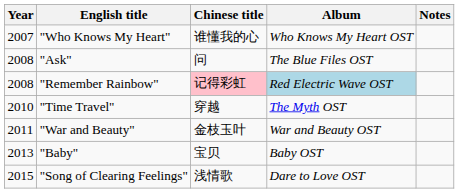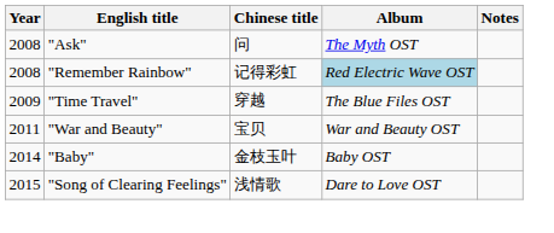 <table class="wikitable sortable">
 <tr>
 <th>Year</th>
 <th>English title</th>
 <th>Chinese title</th>
 <th>Album</th>
 <th>Notes</th>
 </tr>
 <tr>
-<td>2007</td>
-<td>"Who Knows My Heart"</td>
-<td>谁懂我的心</td>
-<td><em>Who Knows My Heart OST</em></td>
-<td></td>
-</tr>
-<tr>
 <td>2008</td>
 <td>"Ask"</td>
 <td>问</td>
-<td><em>The Blue Files OST</em></td>
+<td><em><a href='#'>The Myth</a> OST</em></td>
 <td></td>
 </tr>
 <tr>
 <td>2008</td>
 <td>"Remember Rainbow"</td>
-<td style="background: pink;">记得彩虹</td>
+<td>记得彩虹</td>
 <td style="background: lightblue;"><em>Red Electric Wave OST</em></td>
 <td></td>
 </tr>
 <tr>
-<td>2010</td>
+<td>2009</td>
 <td>"Time Travel"</td>
 <td>穿越</td>
-<td><em><a href='#'>The Myth</a> OST</em></td>
+<td><em>The Blue Files OST</em></td>
 <td></td>
 </tr>
 <tr>
 <td>2011</td>
 <td>"War and Beauty"</td>
-<td>金枝玉叶</td>
+<td>宝贝</td>
 <td><em>War and Beauty OST</em></td>
 <td></td>
 </tr>
 <tr>
-<td>2013</td>
+<td>2014</td>
 <td>"Baby"</td>
-<td>宝贝</td>
+<td>金枝玉叶</td>
 <td><em>Baby OST</em></td>
 <td></td>
 </tr>
 <tr>
 <td>2015</td>
 <td>"Song of Clearing Feelings"</td>
 <td>浅情歌</td>
 <td><em>Dare to Love OST</em></td>
 <td></td>
 </tr>
 </table>
